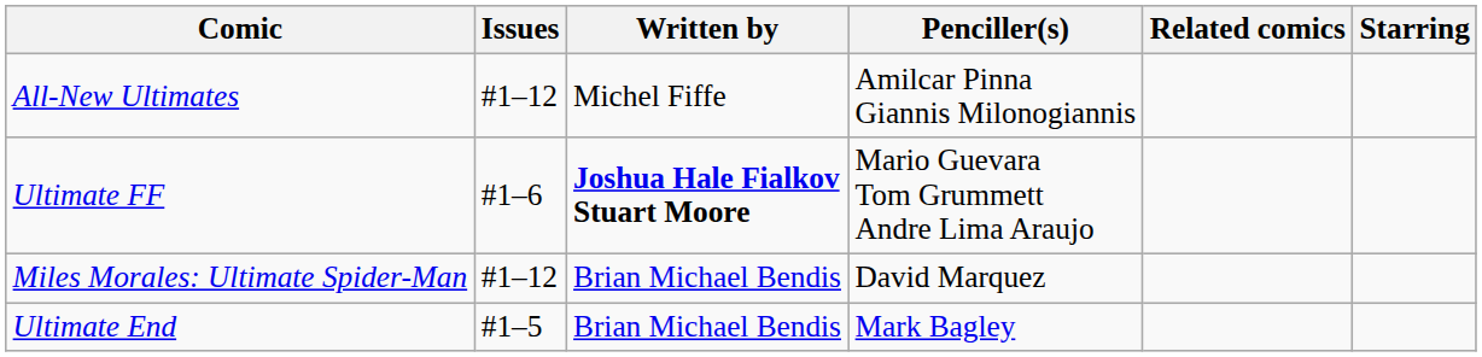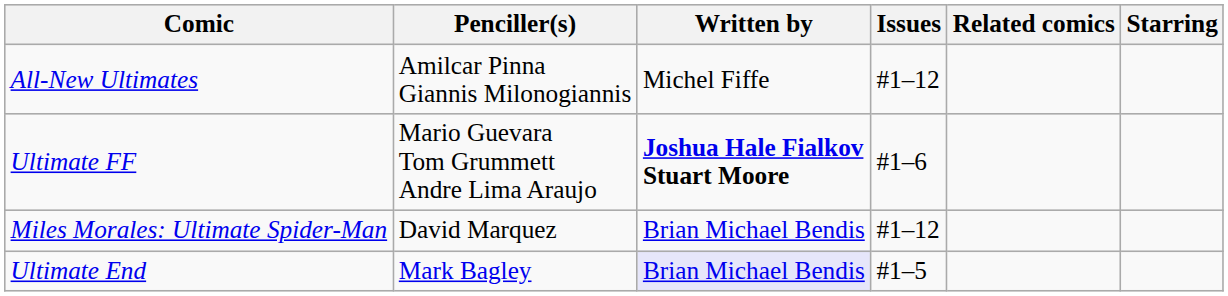 <table class="wikitable">
 <tr>
 <th>Comic</th>
+<th>Penciller(s)</th>
+<th>Written by</th>
 <th>Issues</th>
-<th>Written by</th>
-<th>Penciller(s)</th>
 <th>Related comics</th>
 <th>Starring</th>
 </tr>
 <tr>
 <td><em><a href='#'>All-New Ultimates</a></em></td>
+<td>Amilcar Pinna<br>Giannis Milonogiannis</td>
+<td>Michel Fiffe</td>
 <td>#1–12 <br></td>
-<td>Michel Fiffe</td>
-<td>Amilcar Pinna<br>Giannis Milonogiannis</td>
 <td></td>
 <td></td>
 </tr>
 <tr>
 <td><em><a href='#'>Ultimate FF</a></em></td>
+<td>Mario Guevara<br>Tom Grummett<br>Andre Lima Araujo</td>
+<td><strong><a href='#'>Joshua Hale Fialkov</a><br>Stuart Moore</strong></td>
 <td>#1–6<br></td>
-<td><strong><a href='#'>Joshua Hale Fialkov</a><br>Stuart Moore</strong></td>
-<td>Mario Guevara<br>Tom Grummett<br>Andre Lima Araujo</td>
 <td></td>
 <td></td>
 </tr>
 <tr>
 <td><em><a href='#'>Miles Morales: Ultimate Spider-Man</a></em></td>
+<td>David Marquez</td>
+<td><a href='#'>Brian Michael Bendis</a></td>
 <td>#1–12<br></td>
-<td><a href='#'>Brian Michael Bendis</a></td>
-<td>David Marquez</td>
 <td></td>
 <td></td>
 </tr>
 <tr>
 <td><em><a href='#'>Ultimate End</a></em></td>
+<td><a href='#'>Mark Bagley</a></td>
+<td style="background: lavender;"><a href='#'>Brian Michael Bendis</a></td>
 <td>#1–5<br></td>
-<td><a href='#'>Brian Michael Bendis</a></td>
-<td><a href='#'>Mark Bagley</a></td>
 <td></td>
 <td></td>
 </tr>
 </table>
